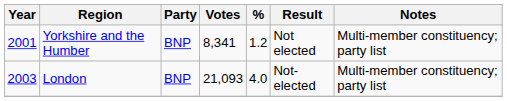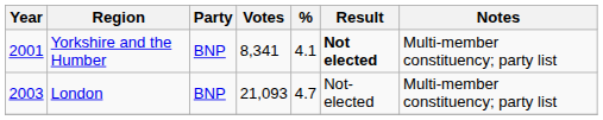 <table class="wikitable">
 <tr>
 <th>Year</th>
 <th>Region</th>
 <th>Party</th>
 <th>Votes</th>
 <th>%</th>
 <th>Result</th>
 <th>Notes</th>
 </tr>
 <tr>
 <td><a href='#'>2001</a></td>
 <td><a href='#'>Yorkshire and the Humber</a></td>
 <td><a href='#'>BNP</a></td>
 <td>8,341</td>
-<td>1.2</td>
-<td>Not elected</td>
+<td>4.1</td>
+<td><strong>Not elected</strong></td>
 <td>Multi-member constituency; party list</td>
 </tr>
 <tr>
 <td><a href='#'>2003</a></td>
 <td><a href='#'>London</a></td>
 <td><a href='#'>BNP</a></td>
 <td>21,093</td>
-<td>4.0</td>
+<td>4.7</td>
 <td>Not-elected</td>
 <td>Multi-member constituency; party list</td>
 </tr>
 <tr>
 </tr>
 </table>
